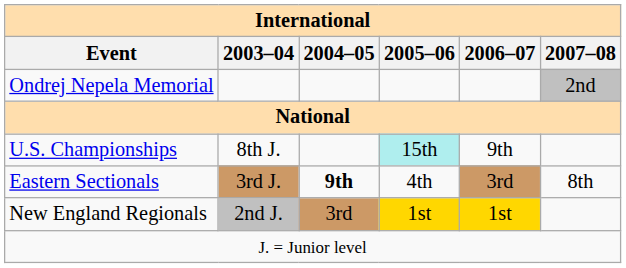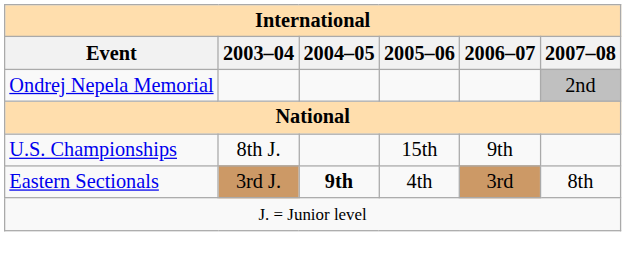 <table class="wikitable" style="text-align:center">
 <tr>
 <th style="background-color: #ffdead; " colspan=6 align=center><strong>International</strong></th>
 </tr>
 <tr>
 <th>Event</th>
 <th>2003–04</th>
 <th>2004–05</th>
 <th>2005–06</th>
 <th>2006–07</th>
 <th>2007–08</th>
 </tr>
 <tr>
 <td align=left><a href='#'>Ondrej Nepela Memorial</a></td>
 <td></td>
 <td></td>
 <td></td>
 <td></td>
 <td bgcolor=silver>2nd</td>
 </tr>
 <tr>
 <th style="background-color: #ffdead; " colspan=6 align=center><strong>National</strong></th>
 </tr>
 <tr>
 <td align=left><a href='#'>U.S. Championships</a></td>
 <td>8th J.</td>
 <td></td>
-<td style="background: paleturquoise;">15th</td>
+<td>15th</td>
 <td>9th</td>
 <td></td>
 </tr>
 <tr>
 <td align=left><a href='#'>Eastern Sectionals</a></td>
 <td bgcolor=cc9966>3rd J.</td>
 <td><strong>9th</strong></td>
 <td>4th</td>
 <td bgcolor=cc9966>3rd</td>
 <td>8th</td>
 </tr>
 <tr>
-<td align=left>New England Regionals</td>
-<td bgcolor=silver>2nd J.</td>
-<td bgcolor=cc9966>3rd</td>
-<td bgcolor=gold>1st</td>
-<td bgcolor=gold>1st</td>
-<td></td>
-</tr>
-<tr>
 <td colspan=6 align=center><small> J. = Junior level </small></td>
 </tr>
 </table>
